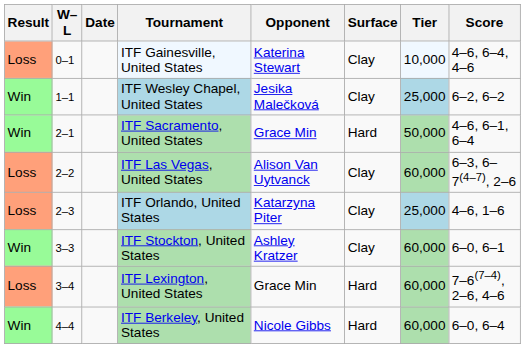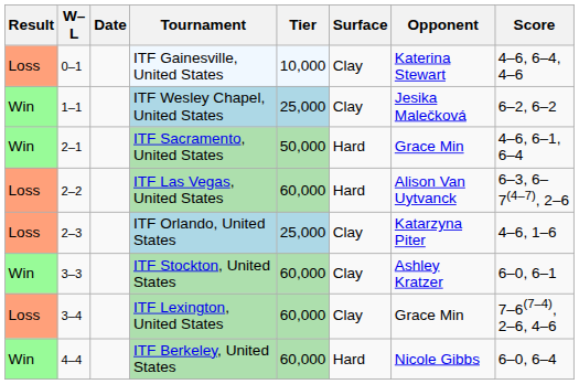 <table class="sortable wikitable">
 <tr>
 <th>Result</th>
 <th class="unsortable">W–L</th>
 <th>Date</th>
 <th>Tournament</th>
+<th>Tier</th>
+<th>Surface</th>
 <th>Opponent</th>
-<th>Surface</th>
-<th>Tier</th>
 <th class="unsortable">Score</th>
 </tr>
 <tr>
 <td style="background:#FFA07A">Loss</td>
 <td><small>0–1</small></td>
 <td></td>
 <td style="background:#f0f8ff;">ITF Gainesville, United States</td>
+<td style="background:#f0f8ff;">10,000</td>
+<td>Clay</td>
 <td> <a href='#'>Katerina Stewart</a></td>
-<td>Clay</td>
-<td style="background:#f0f8ff;">10,000</td>
 <td>4–6, 6–4, 4–6</td>
 </tr>
 <tr>
 <td style="background:#98FB98">Win</td>
 <td><small>1–1</small></td>
 <td></td>
 <td style="background:lightblue;">ITF Wesley Chapel, United States</td>
+<td style="background:lightblue;">25,000</td>
+<td>Clay</td>
 <td> <a href='#'>Jesika Malečková</a></td>
-<td>Clay</td>
-<td style="background:lightblue;">25,000</td>
 <td>6–2, 6–2</td>
 </tr>
 <tr>
 <td style="background:#98FB98">Win</td>
 <td><small>2–1</small></td>
 <td><a href='#'></a></td>
 <td style="background:#addfad;"><a href='#'>ITF Sacramento</a>, United States</td>
+<td style="background:#addfad;">50,000</td>
+<td>Hard</td>
 <td> <a href='#'>Grace Min</a></td>
-<td>Hard</td>
-<td style="background:#addfad;">50,000</td>
 <td>4–6, 6–1, 6–4</td>
 </tr>
 <tr>
 <td style="background:#FFA07A">Loss</td>
 <td><small>2–2</small></td>
 <td><a href='#'></a></td>
 <td style="background:#addfad;"><a href='#'>ITF Las Vegas</a>, United States</td>
+<td style="background:#addfad;">60,000</td>
+<td>Hard</td>
 <td> <a href='#'>Alison Van Uytvanck</a></td>
-<td>Clay</td>
-<td style="background:#addfad;">60,000</td>
 <td>6–3, 6–7<sup>(4–7)</sup>, 2–6</td>
 </tr>
 <tr>
 <td style="background:#FFA07A">Loss</td>
 <td><small>2–3</small></td>
 <td></td>
 <td style="background:lightblue;">ITF Orlando, United States</td>
+<td style="background:lightblue;">25,000</td>
+<td>Clay</td>
 <td> <a href='#'>Katarzyna Piter</a></td>
-<td>Clay</td>
-<td style="background:lightblue;">25,000</td>
 <td>4–6, 1–6</td>
 </tr>
 <tr>
 <td style="background:#98FB98">Win</td>
 <td><small>3–3</small></td>
 <td><a href='#'></a></td>
 <td style="background:#addfad;"><a href='#'>ITF Stockton</a>, United States</td>
+<td style="background:#addfad;">60,000</td>
+<td>Clay</td>
 <td> <a href='#'>Ashley Kratzer</a></td>
-<td>Clay</td>
-<td style="background:#addfad;">60,000</td>
 <td>6–0, 6–1</td>
 </tr>
 <tr>
 <td style="background:#FFA07A">Loss</td>
 <td><small>3–4</small></td>
 <td><a href='#'></a></td>
 <td style="background:#addfad;"><a href='#'>ITF Lexington</a>, United States</td>
+<td style="background:#addfad;">60,000</td>
+<td>Clay</td>
 <td> Grace Min</td>
-<td>Hard</td>
-<td style="background:#addfad;">60,000</td>
 <td>7–6<sup>(7–4)</sup>, 2–6, 4–6</td>
 </tr>
 <tr>
 <td style="background:#98FB98">Win</td>
 <td><small>4–4</small></td>
 <td><a href='#'></a></td>
 <td style="background:#addfad;"><a href='#'>ITF Berkeley</a>, United States</td>
+<td style="background:#addfad;">60,000</td>
+<td>Hard</td>
 <td> <a href='#'>Nicole Gibbs</a></td>
-<td>Hard</td>
-<td style="background:#addfad;">60,000</td>
 <td>6–0, 6–4</td>
 </tr>
 </table>
